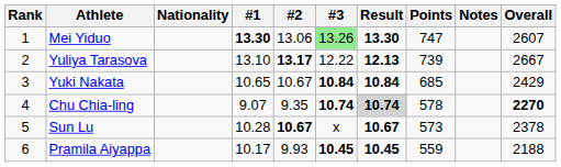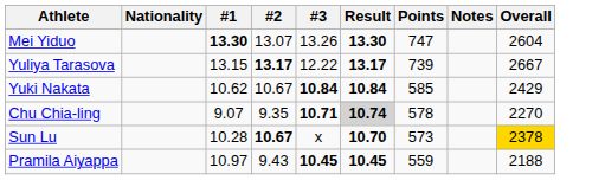 <table class="wikitable sortable" style="text-align:center">
 <tr>
-<th>Rank</th>
 <th>Athlete</th>
 <th>Nationality</th>
 <th>#1</th>
 <th>#2</th>
 <th>#3</th>
 <th>Result</th>
 <th>Points</th>
 <th>Notes</th>
 <th>Overall</th>
 </tr>
 <tr>
-<td>1</td>
 <td align=left><a href='#'>Mei Yiduo</a></td>
 <td align=left></td>
 <td><strong>13.30</strong></td>
-<td>13.06</td>
-<td style="background: lightgreen;">13.26</td>
+<td>13.07</td>
+<td>13.26</td>
 <td><strong>13.30</strong></td>
 <td>747</td>
 <td></td>
-<td>2607</td>
+<td>2604</td>
 </tr>
 <tr>
-<td>2</td>
 <td align=left><a href='#'>Yuliya Tarasova</a></td>
 <td align=left></td>
-<td>13.10</td>
+<td>13.15</td>
 <td><strong>13.17</strong></td>
 <td>12.22</td>
-<td><strong>12.13</strong></td>
+<td><strong>13.17</strong></td>
 <td>739</td>
 <td></td>
 <td>2667</td>
 </tr>
 <tr>
-<td>3</td>
 <td align=left><a href='#'>Yuki Nakata</a></td>
 <td align=left></td>
-<td>10.65</td>
+<td>10.62</td>
 <td>10.67</td>
 <td><strong>10.84</strong></td>
 <td><strong>10.84</strong></td>
-<td>685</td>
+<td>585</td>
 <td></td>
 <td>2429</td>
 </tr>
 <tr>
-<td>4</td>
 <td align=left><a href='#'>Chu Chia-ling</a></td>
 <td align=left></td>
 <td>9.07</td>
 <td>9.35</td>
-<td><strong>10.74</strong></td>
+<td><strong>10.71</strong></td>
 <td style="background: lightgrey;"><strong>10.74</strong></td>
 <td>578</td>
 <td></td>
-<td><strong>2270</strong></td>
+<td>2270</td>
 </tr>
 <tr>
-<td>5</td>
 <td align=left><a href='#'>Sun Lu</a></td>
 <td align=left></td>
 <td>10.28</td>
 <td><strong>10.67</strong></td>
 <td>x</td>
-<td><strong>10.67</strong></td>
+<td><strong>10.70</strong></td>
 <td>573</td>
 <td></td>
-<td>2378</td>
+<td style="background: gold;">2378</td>
 </tr>
 <tr>
-<td>6</td>
 <td align=left><a href='#'>Pramila Aiyappa</a></td>
 <td align=left></td>
-<td>10.17</td>
-<td>9.93</td>
+<td>10.97</td>
+<td>9.43</td>
 <td><strong>10.45</strong></td>
 <td><strong>10.45</strong></td>
 <td>559</td>
 <td></td>
 <td>2188</td>
 </tr>
 </table>
